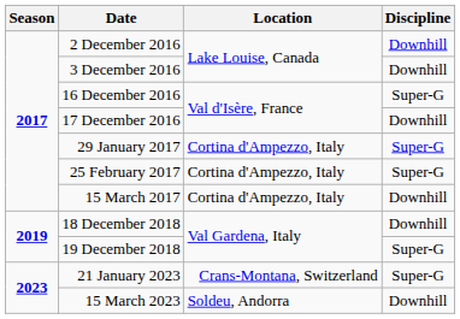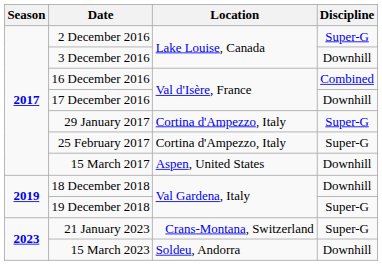 <table class="wikitable" style="text-align:center; font-size:95%;">
 <tr>
 <th>Season</th>
 <th>Date</th>
 <th>Location</th>
 <th>Discipline</th>
 </tr>
 <tr>
 <td rowspan="7" align=center><strong><a href='#'>2017</a></strong></td>
 <td align="right">2 December 2016</td>
 <td rowspan="2" align="left"> <a href='#'>Lake Louise</a>, Canada</td>
-<td><a href='#'>Downhill</a></td>
+<td><a href='#'>Super-G</a></td>
 </tr>
 <tr>
 <td align="right">3 December 2016</td>
 <td>Downhill</td>
 </tr>
 <tr>
 <td align="right">16 December 2016</td>
 <td rowspan="2" align="left"> <a href='#'>Val d'Isère</a>, France</td>
-<td>Super-G</td>
+<td><a href='#'>Combined</a></td>
 </tr>
 <tr>
 <td align="right">17 December 2016</td>
 <td>Downhill</td>
 </tr>
 <tr>
 <td align="right">29 January 2017</td>
 <td align="left"> <a href='#'>Cortina d'Ampezzo</a>, Italy</td>
 <td><a href='#'>Super-G</a></td>
 </tr>
 <tr>
 <td align="right">25 February 2017</td>
 <td align="left"> Cortina d'Ampezzo, Italy</td>
 <td>Super-G</td>
 </tr>
 <tr>
 <td align="right">15 March 2017</td>
-<td align="left"> Cortina d'Ampezzo, Italy</td>
+<td align="left"> <a href='#'>Aspen</a>, United States</td>
 <td>Downhill</td>
 </tr>
 <tr>
 <td rowspan="2" align=center><strong><a href='#'>2019</a></strong></td>
 <td align="right">18 December 2018</td>
 <td rowspan="2" align="left"> <a href='#'>Val Gardena</a>, Italy</td>
 <td>Downhill</td>
 </tr>
 <tr>
 <td align="right">19 December 2018</td>
 <td>Super-G</td>
 </tr>
 <tr>
 <td rowspan="2" align=center><strong><a href='#'>2023</a></strong></td>
 <td align="right">21 January 2023</td>
 <td align="left">   <a href='#'>Crans-Montana</a>, Switzerland</td>
 <td>Super-G</td>
 </tr>
 <tr>
 <td align="right">15 March 2023</td>
 <td align="left"> <a href='#'>Soldeu</a>, Andorra</td>
 <td>Downhill</td>
 </tr>
 </table>
